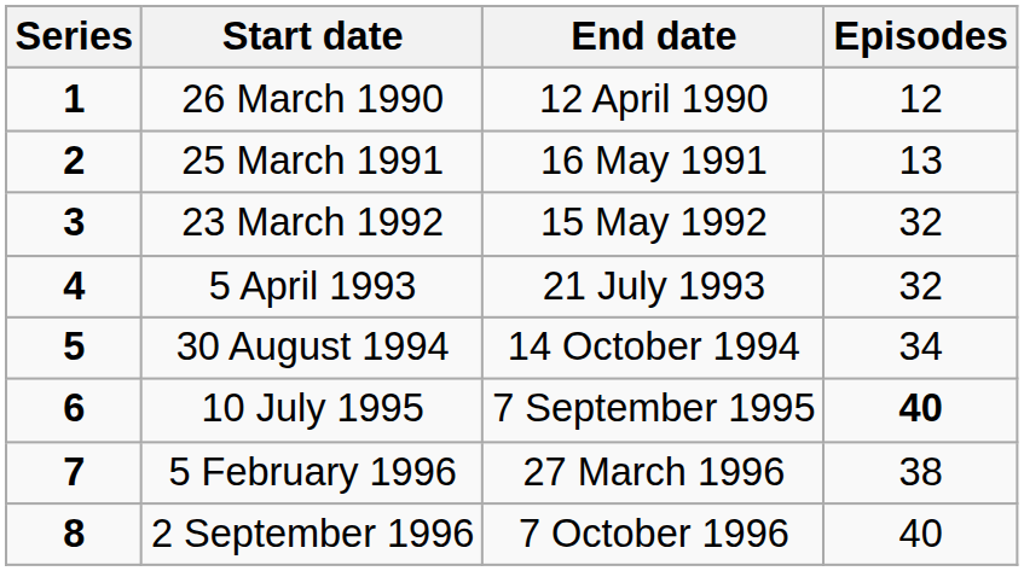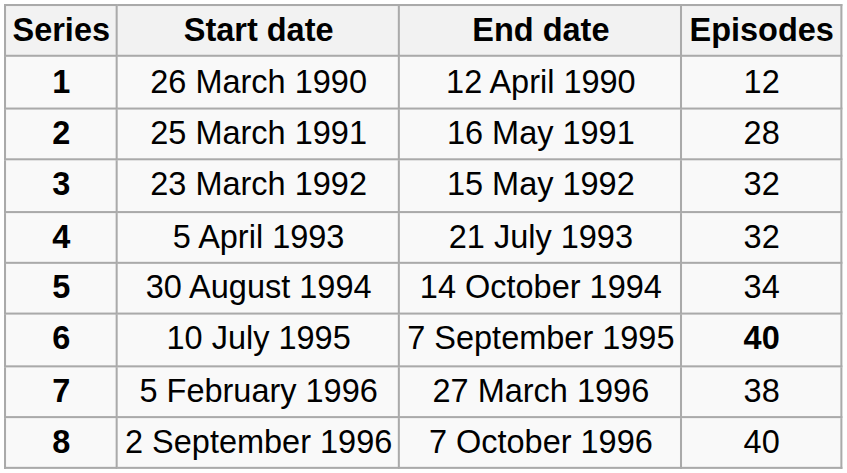 <table class="wikitable" style="text-align:center;">
 <tr>
 <th>Series</th>
 <th>Start date</th>
 <th>End date</th>
 <th>Episodes</th>
 </tr>
 <tr>
 <td><strong>1</strong></td>
 <td>26 March 1990</td>
 <td>12 April 1990</td>
 <td>12</td>
 </tr>
 <tr>
 <td><strong>2</strong></td>
 <td>25 March 1991</td>
 <td>16 May 1991</td>
-<td>13</td>
+<td>28</td>
 </tr>
 <tr>
 <td><strong>3</strong></td>
 <td>23 March 1992</td>
 <td>15 May 1992</td>
 <td>32</td>
 </tr>
 <tr>
 <td><strong>4</strong></td>
 <td>5 April 1993</td>
 <td>21 July 1993</td>
 <td>32</td>
 </tr>
 <tr>
 <td><strong>5</strong></td>
 <td>30 August 1994</td>
 <td>14 October 1994</td>
 <td>34</td>
 </tr>
 <tr>
 <td><strong>6</strong></td>
 <td>10 July 1995</td>
 <td>7 September 1995</td>
 <td><strong>40</strong></td>
 </tr>
 <tr>
 <td><strong>7</strong></td>
 <td>5 February 1996</td>
 <td>27 March 1996</td>
 <td>38</td>
 </tr>
 <tr>
 <td><strong>8</strong></td>
 <td>2 September 1996</td>
 <td>7 October 1996</td>
 <td>40</td>
 </tr>
 </table>
